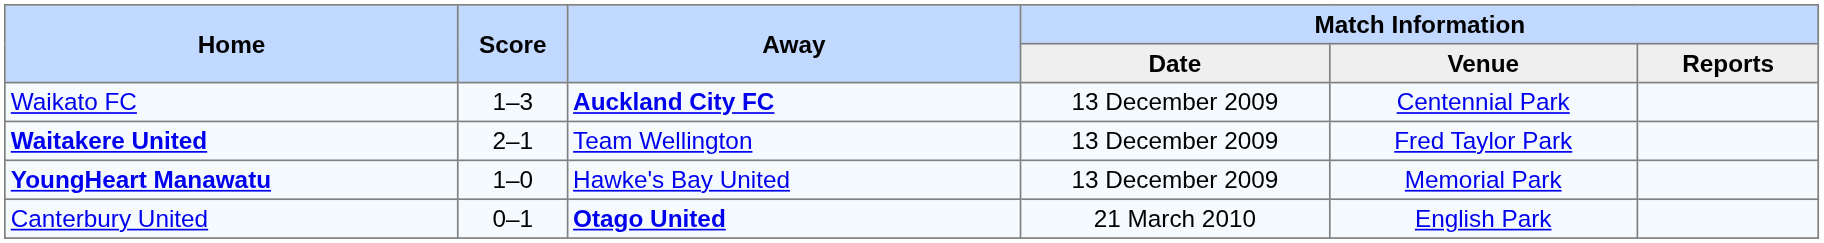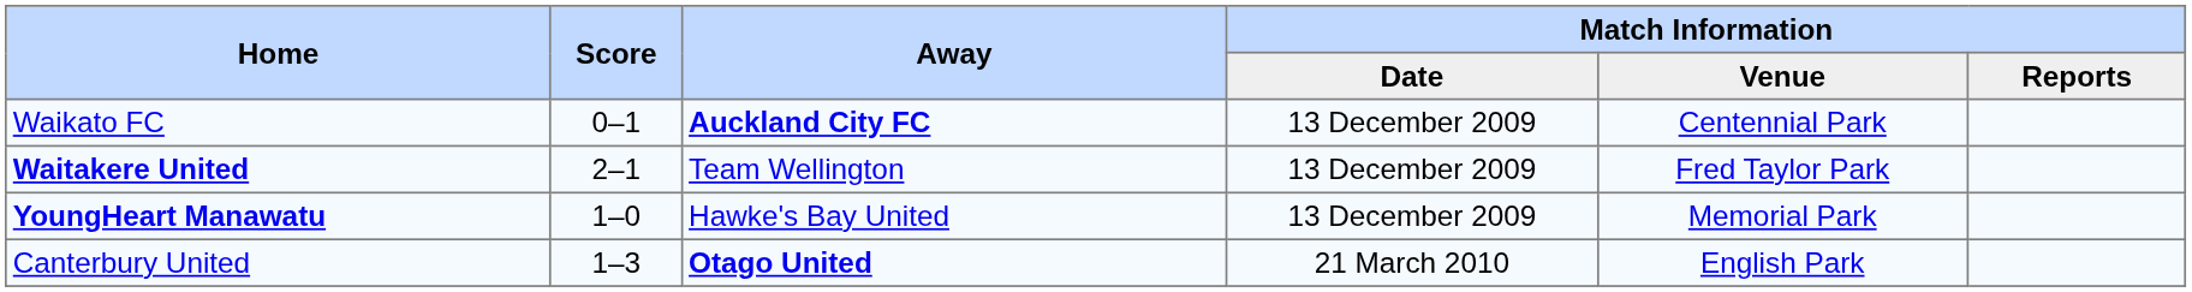 <table border=1 style="border-collapse:collapse; font-size:90%; text-align:center;" cellpadding=3 cellspacing=0 width=85%>
 <tr bgcolor=#C1D8FF>
 <th rowspan=2 width=25%>Home</th>
 <th rowspan=2 width=6%>Score</th>
 <th rowspan=2 width=25%>Away</th>
 <th colspan=6>Match Information</th>
 </tr>
 <tr bgcolor=#EFEFEF>
 <th width=17%>Date</th>
 <th width=17%>Venue</th>
 <th width=10%>Reports</th>
 </tr>
 <tr bgcolor=#F5FAFF>
 <td align=left> <a href='#'>Waikato FC</a></td>
-<td>1–3</td>
+<td>0–1</td>
 <td align=left> <strong><a href='#'>Auckland City FC</a></strong></td>
 <td>13 December 2009</td>
 <td><a href='#'>Centennial Park</a></td>
 <td></td>
 </tr>
 <tr bgcolor=#F5FAFF>
 <td align=left> <strong><a href='#'>Waitakere United</a></strong></td>
 <td>2–1</td>
 <td align=left> <a href='#'>Team Wellington</a></td>
 <td>13 December 2009</td>
 <td><a href='#'>Fred Taylor Park</a></td>
 <td></td>
 </tr>
 <tr bgcolor=#F5FAFF>
 <td align=left> <strong><a href='#'>YoungHeart Manawatu</a></strong></td>
 <td>1–0</td>
 <td align=left> <a href='#'>Hawke's Bay United</a></td>
 <td>13 December 2009</td>
 <td><a href='#'>Memorial Park</a></td>
 <td></td>
 </tr>
 <tr bgcolor=#F5FAFF>
 <td align=left> <a href='#'>Canterbury United</a></td>
-<td>0–1</td>
+<td>1–3</td>
 <td align=left> <strong><a href='#'>Otago United</a></strong></td>
 <td>21 March 2010</td>
 <td><a href='#'>English Park</a></td>
 <td></td>
 </tr>
 </table>
